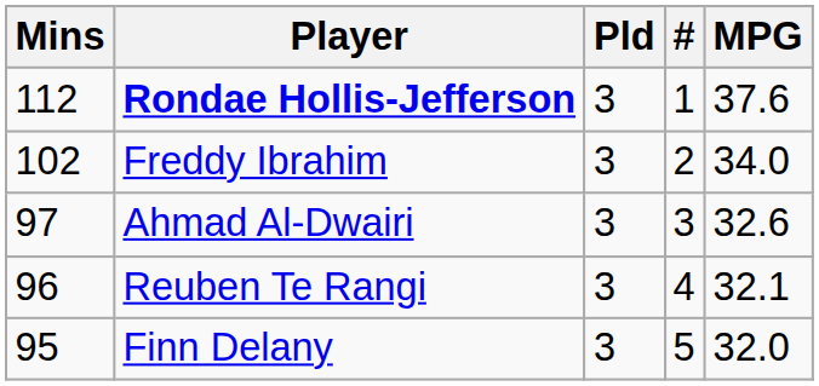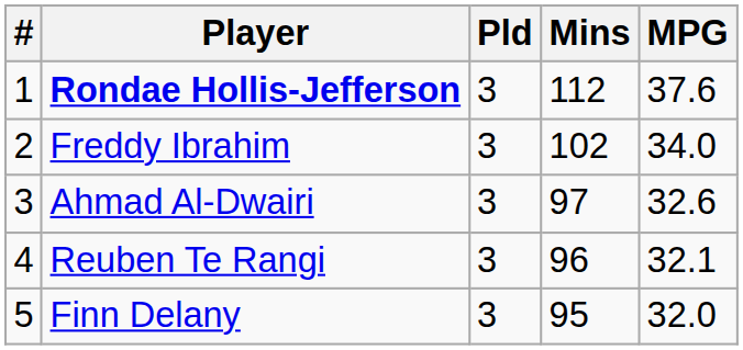 <table class=wikitable width=auto>
 <tr>
-<th>Mins</th>
+<th>#</th>
 <th>Player</th>
 <th>Pld</th>
-<th>#</th>
+<th>Mins</th>
 <th>MPG</th>
 </tr>
 <tr>
-<td>112</td>
+<td>1</td>
 <td> <strong><a href='#'>Rondae Hollis-Jefferson</a></strong></td>
 <td>3</td>
-<td>1</td>
+<td>112</td>
 <td>37.6</td>
 </tr>
 <tr>
-<td>102</td>
+<td>2</td>
 <td> <a href='#'>Freddy Ibrahim</a></td>
 <td>3</td>
-<td>2</td>
+<td>102</td>
 <td>34.0</td>
 </tr>
 <tr>
-<td>97</td>
+<td>3</td>
 <td> <a href='#'>Ahmad Al-Dwairi</a></td>
 <td>3</td>
-<td>3</td>
+<td>97</td>
 <td>32.6</td>
 </tr>
 <tr>
-<td>96</td>
+<td>4</td>
 <td> <a href='#'>Reuben Te Rangi</a></td>
 <td>3</td>
-<td>4</td>
+<td>96</td>
 <td>32.1</td>
 </tr>
 <tr>
-<td>95</td>
+<td>5</td>
 <td> <a href='#'>Finn Delany</a></td>
 <td>3</td>
-<td>5</td>
+<td>95</td>
 <td>32.0</td>
 </tr>
 </table>
